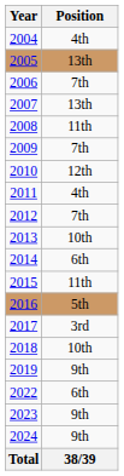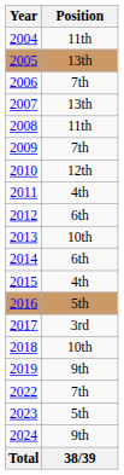 <table class="wikitable" style="text-align: center;">
 <tr>
 <th>Year</th>
 <th width="80">Position</th>
 </tr>
 <tr>
 <td> <a href='#'>2004</a></td>
-<td>4th</td>
+<td>11th</td>
 </tr>
 <tr bgcolor=cc9966>
 <td> <a href='#'>2005</a></td>
 <td>13th</td>
 </tr>
 <tr>
 <td> <a href='#'>2006</a></td>
 <td>7th</td>
 </tr>
 <tr>
 <td> <a href='#'>2007</a></td>
 <td>13th</td>
 </tr>
 <tr>
 <td> <a href='#'>2008</a></td>
 <td>11th</td>
 </tr>
 <tr>
 <td> <a href='#'>2009</a></td>
 <td>7th</td>
 </tr>
 <tr>
 <td> <a href='#'>2010</a></td>
 <td>12th</td>
 </tr>
 <tr>
 <td> <a href='#'>2011</a></td>
 <td>4th</td>
 </tr>
 <tr>
 <td>  <a href='#'>2012</a></td>
-<td>7th</td>
+<td>6th</td>
 </tr>
 <tr>
 <td> <a href='#'>2013</a></td>
 <td>10th</td>
 </tr>
 <tr>
 <td> <a href='#'>2014</a></td>
 <td>6th</td>
 </tr>
 <tr>
 <td> <a href='#'>2015</a></td>
-<td>11th</td>
+<td>4th</td>
 </tr>
 <tr bgcolor=cc9966>
 <td> <a href='#'>2016</a></td>
 <td>5th</td>
 </tr>
 <tr>
 <td> <a href='#'>2017</a></td>
 <td>3rd</td>
 </tr>
 <tr>
 <td> <a href='#'>2018</a></td>
 <td>10th</td>
 </tr>
 <tr>
 <td> <a href='#'>2019</a></td>
 <td>9th</td>
 </tr>
 <tr>
 <td> <a href='#'>2022</a></td>
-<td>6th</td>
+<td>7th</td>
 </tr>
 <tr>
 <td> <a href='#'>2023</a></td>
-<td>9th</td>
+<td>5th</td>
 </tr>
 <tr>
 <td> <a href='#'>2024</a></td>
 <td>9th</td>
 </tr>
 <tr>
 <th>Total</th>
 <th>38/39</th>
 </tr>
 </table>
